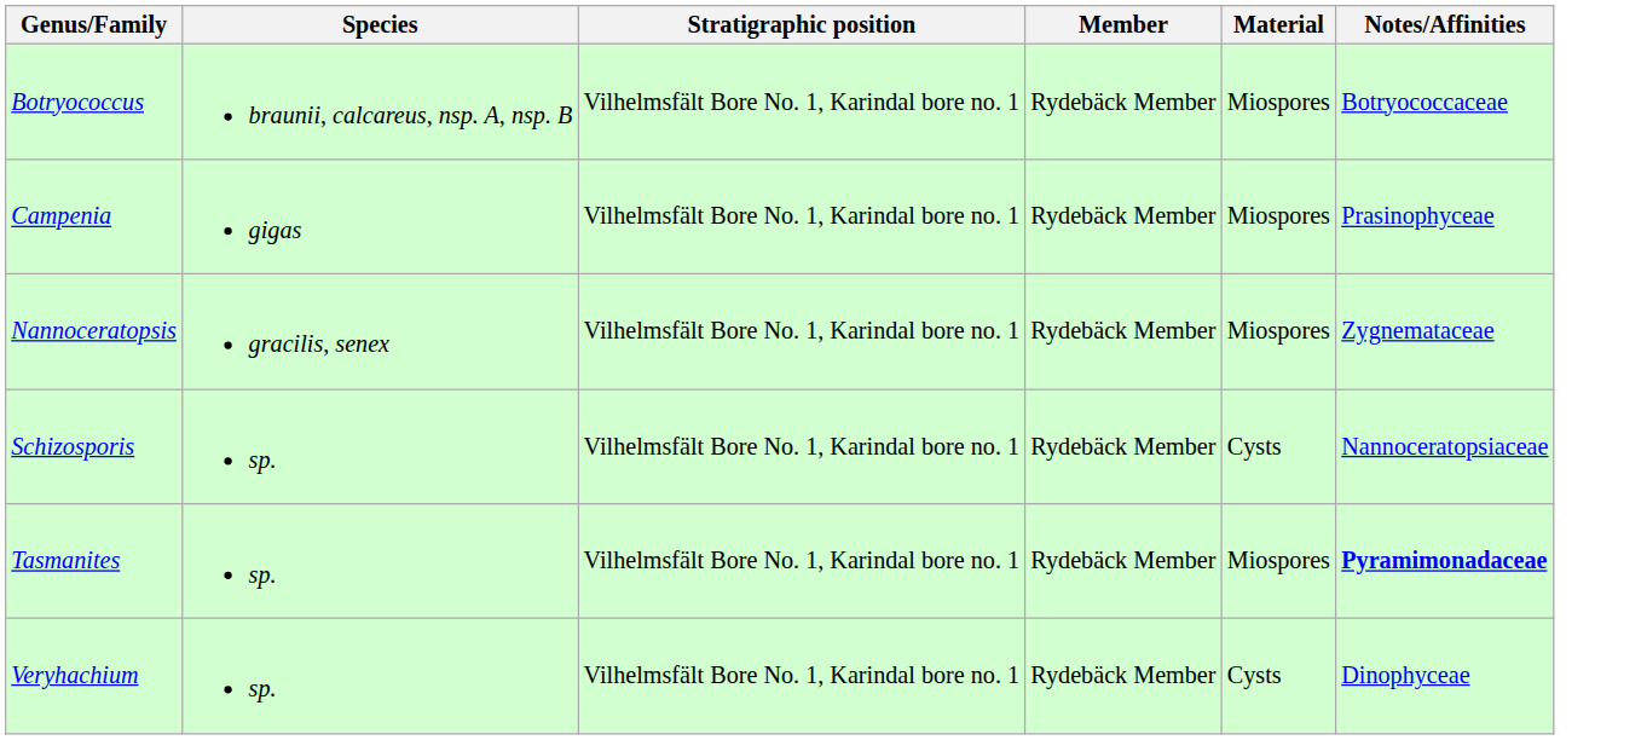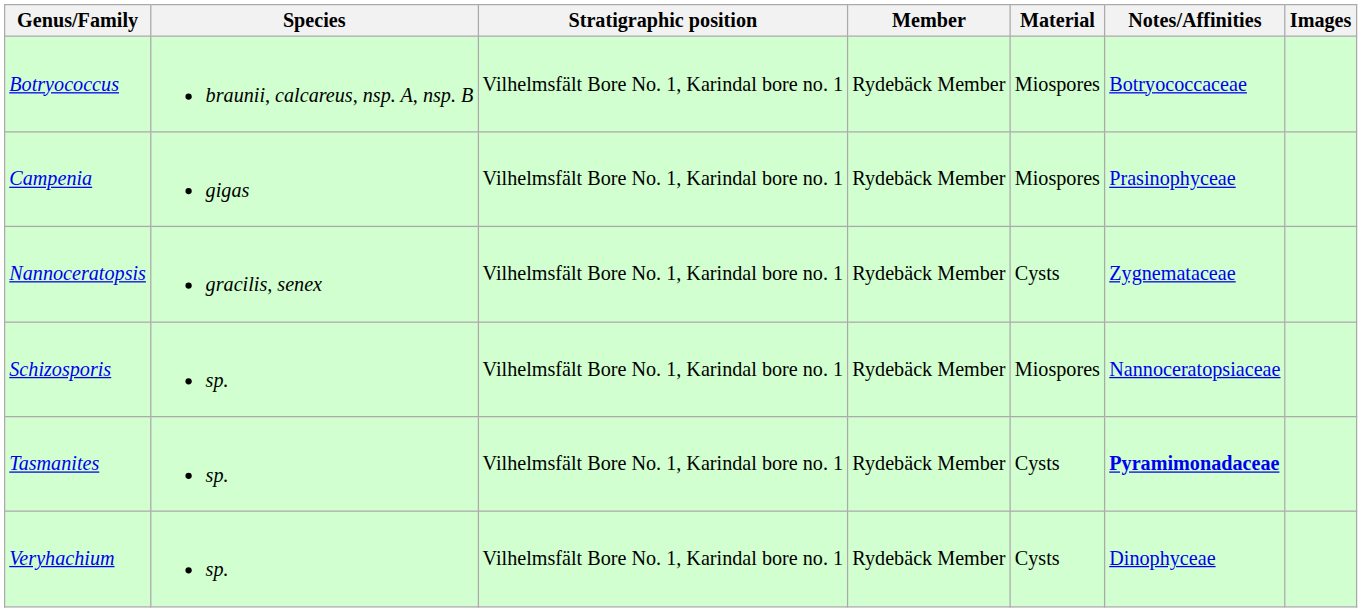 <table class="wikitable">
 <tr>
 <th>Genus/Family</th>
 <th>Species</th>
 <th>Stratigraphic position</th>
 <th>Member</th>
 <th>Material</th>
 <th>Notes/Affinities</th>
+<th>Images</th>
 </tr>
 <tr>
 <td style="background:#D1FFCF;"><em><a href='#'>Botryococcus</a></em></td>
 <td style="background:#D1FFCF;"><br><ul><li><em>braunii</em>, <em>calcareus</em>, <em>nsp. A</em>, <em>nsp. B</em></li></ul></td>
 <td style="background:#D1FFCF;">Vilhelmsfält Bore No. 1, Karindal bore no. 1</td>
 <td style="background:#D1FFCF;">Rydebäck Member</td>
 <td style="background:#D1FFCF;">Miospores</td>
 <td style="background:#D1FFCF;"><a href='#'>Botryococcaceae</a></td>
+<td style="background:#D1FFCF;"></td>
 </tr>
 <tr>
 <td style="background:#D1FFCF;"><em><a href='#'>Campenia</a></em></td>
 <td style="background:#D1FFCF;"><br><ul><li><em>gigas</em></li></ul></td>
 <td style="background:#D1FFCF;">Vilhelmsfält Bore No. 1, Karindal bore no. 1</td>
 <td style="background:#D1FFCF;">Rydebäck Member</td>
 <td style="background:#D1FFCF;">Miospores</td>
 <td style="background:#D1FFCF;"><a href='#'>Prasinophyceae</a></td>
+<td style="background:#D1FFCF;"></td>
 </tr>
 <tr>
 <td style="background:#D1FFCF;"><em><a href='#'>Nannoceratopsis</a></em></td>
 <td style="background:#D1FFCF;"><br><ul><li><em>gracilis</em>, <em>senex</em></li></ul></td>
 <td style="background:#D1FFCF;">Vilhelmsfält Bore No. 1, Karindal bore no. 1</td>
 <td style="background:#D1FFCF;">Rydebäck Member</td>
-<td style="background:#D1FFCF;">Miospores</td>
+<td style="background:#D1FFCF;">Cysts</td>
 <td style="background:#D1FFCF;"><a href='#'>Zygnemataceae</a></td>
+<td style="background:#D1FFCF;"></td>
 </tr>
 <tr>
 <td style="background:#D1FFCF;"><em><a href='#'>Schizosporis</a></em></td>
 <td style="background:#D1FFCF;"><br><ul><li><em>sp.</em></li></ul></td>
 <td style="background:#D1FFCF;">Vilhelmsfält Bore No. 1, Karindal bore no. 1</td>
 <td style="background:#D1FFCF;">Rydebäck Member</td>
-<td style="background:#D1FFCF;">Cysts</td>
+<td style="background:#D1FFCF;">Miospores</td>
 <td style="background:#D1FFCF;"><a href='#'>Nannoceratopsiaceae</a></td>
+<td style="background:#D1FFCF;"></td>
 </tr>
 <tr>
 <td style="background:#D1FFCF;"><em><a href='#'>Tasmanites</a></em></td>
 <td style="background:#D1FFCF;"><br><ul><li><em>sp.</em></li></ul></td>
 <td style="background:#D1FFCF;">Vilhelmsfält Bore No. 1, Karindal bore no. 1</td>
 <td style="background:#D1FFCF;">Rydebäck Member</td>
-<td style="background:#D1FFCF;">Miospores</td>
+<td style="background:#D1FFCF;">Cysts</td>
 <td style="background:#D1FFCF;"><strong><a href='#'>Pyramimonadaceae</a></strong></td>
+<td style="background:#D1FFCF;"></td>
 </tr>
 <tr>
 <td style="background:#D1FFCF;"><em><a href='#'>Veryhachium</a></em></td>
 <td style="background:#D1FFCF;"><br><ul><li><em>sp.</em></li></ul></td>
 <td style="background:#D1FFCF;">Vilhelmsfält Bore No. 1, Karindal bore no. 1</td>
 <td style="background:#D1FFCF;">Rydebäck Member</td>
 <td style="background:#D1FFCF;">Cysts</td>
 <td style="background:#D1FFCF;"><a href='#'>Dinophyceae</a></td>
+<td style="background:#D1FFCF;"></td>
 </tr>
 </table>
